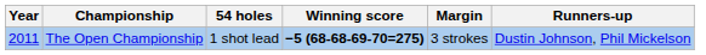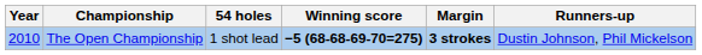 <table class="wikitable">
 <tr>
 <th>Year</th>
 <th>Championship</th>
 <th>54 holes</th>
 <th>Winning score</th>
 <th>Margin</th>
 <th>Runners-up</th>
 </tr>
 <tr style="background:#ABCDEF;">
-<td><a href='#'>2011</a></td>
+<td><a href='#'>2010</a></td>
 <td><a href='#'>The Open Championship</a></td>
 <td>1 shot lead</td>
 <td><strong>−5 (68-68-69-70=275)</strong></td>
-<td>3 strokes</td>
+<td><strong>3 strokes</strong></td>
 <td> <a href='#'>Dustin Johnson</a>,  <a href='#'>Phil Mickelson</a></td>
 </tr>
 </table>
